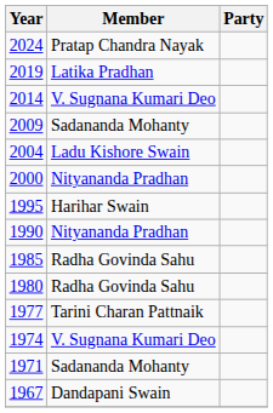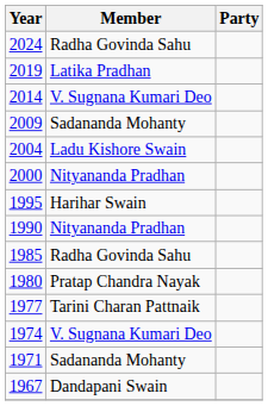 <table class="wikitable sortable">
 <tr>
 <th>Year</th>
 <th>Member</th>
 <th colspan=2>Party</th>
 </tr>
 <tr>
 <td><a href='#'>2024</a></td>
-<td>Pratap Chandra Nayak</td>
+<td>Radha Govinda Sahu</td>
 <td></td>
 </tr>
 <tr>
 <td><a href='#'>2019</a></td>
 <td><a href='#'>Latika Pradhan</a></td>
 <td></td>
 </tr>
 <tr>
 <td><a href='#'>2014</a></td>
 <td><a href='#'>V. Sugnana Kumari Deo</a></td>
 <td></td>
 </tr>
 <tr>
 <td><a href='#'>2009</a></td>
 <td>Sadananda Mohanty</td>
 <td></td>
 </tr>
 <tr>
 <td><a href='#'>2004</a></td>
 <td><a href='#'>Ladu Kishore Swain</a></td>
 <td></td>
 </tr>
 <tr>
 <td><a href='#'>2000</a></td>
 <td><a href='#'>Nityananda Pradhan</a></td>
 <td></td>
 </tr>
 <tr>
 <td><a href='#'>1995</a></td>
 <td>Harihar Swain</td>
 <td></td>
 </tr>
 <tr>
 <td><a href='#'>1990</a></td>
 <td><a href='#'>Nityananda Pradhan</a></td>
 <td></td>
 </tr>
 <tr>
 <td><a href='#'>1985</a></td>
 <td>Radha Govinda Sahu</td>
 <td></td>
 </tr>
 <tr>
 <td><a href='#'>1980</a></td>
-<td>Radha Govinda Sahu</td>
+<td>Pratap Chandra Nayak</td>
 <td></td>
 </tr>
 <tr>
 <td><a href='#'>1977</a></td>
 <td>Tarini Charan Pattnaik</td>
 <td></td>
 </tr>
 <tr>
 <td><a href='#'>1974</a></td>
 <td><a href='#'>V. Sugnana Kumari Deo</a></td>
 <td></td>
 </tr>
 <tr>
 <td><a href='#'>1971</a></td>
 <td>Sadananda Mohanty</td>
 <td></td>
 </tr>
 <tr>
 <td><a href='#'>1967</a></td>
 <td>Dandapani Swain</td>
 <td></td>
 </tr>
 <tr>
 </tr>
 </table>
